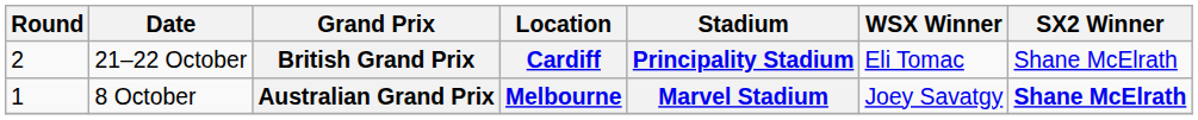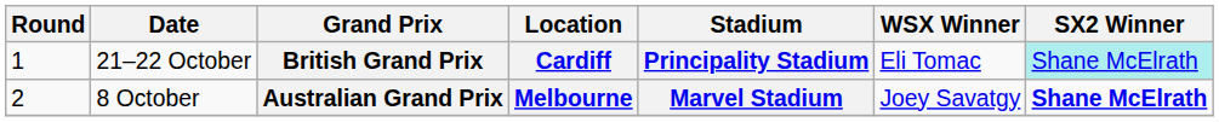 <table class="wikitable" style="font-size: 85%;">
 <tr>
 <th>Round</th>
 <th>Date</th>
 <th>Grand Prix</th>
 <th>Location</th>
 <th>Stadium</th>
 <th>WSX Winner</th>
 <th>SX2 Winner</th>
 </tr>
 <tr>
-<td>2</td>
+<td>1</td>
 <td>21–22 October</td>
 <th> British Grand Prix</th>
 <th><a href='#'>Cardiff</a></th>
 <th><a href='#'>Principality Stadium</a></th>
 <td> <a href='#'>Eli Tomac</a></td>
-<td> <a href='#'>Shane McElrath</a></td>
+<td style="background: paleturquoise;"> <a href='#'>Shane McElrath</a></td>
 </tr>
 <tr>
-<td>1</td>
+<td>2</td>
 <td>8 October</td>
 <th> Australian Grand Prix</th>
 <th><a href='#'>Melbourne</a></th>
 <th><a href='#'>Marvel Stadium</a></th>
 <td> <a href='#'>Joey Savatgy</a></td>
 <td><strong> <a href='#'>Shane McElrath</a></strong></td>
 </tr>
 <tr>
 </tr>
 </table>
